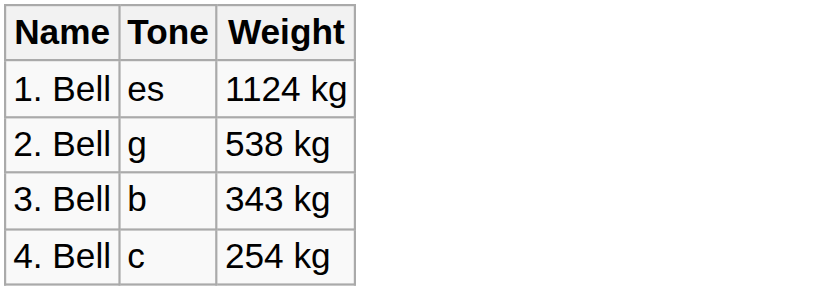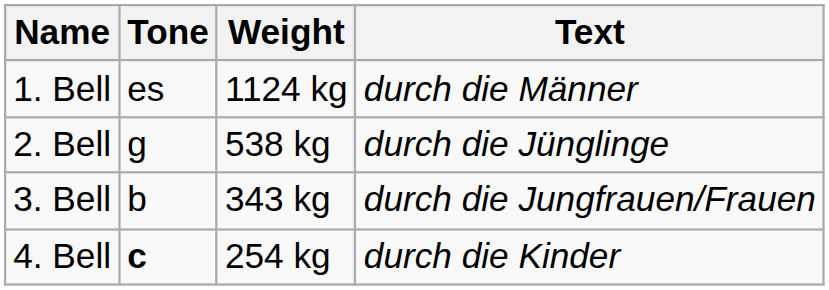 <table class="wikitable">
 <tr>
 <th>Name</th>
 <th>Tone</th>
 <th>Weight</th>
+<th>Text</th>
 </tr>
 <tr>
 <td>1. Bell</td>
 <td>es</td>
 <td>1124 kg</td>
+<td><em>durch die Männer</em></td>
 </tr>
 <tr>
 <td>2. Bell</td>
 <td>g</td>
 <td>538 kg</td>
+<td><em>durch die Jünglinge</em></td>
 </tr>
 <tr>
 <td>3. Bell</td>
 <td>b</td>
 <td>343 kg</td>
+<td><em>durch die Jungfrauen/Frauen</em></td>
 </tr>
 <tr>
 <td>4. Bell</td>
-<td>c</td>
+<td><strong>c</strong></td>
 <td>254 kg</td>
+<td><em>durch die Kinder</em></td>
 </tr>
 </table>
